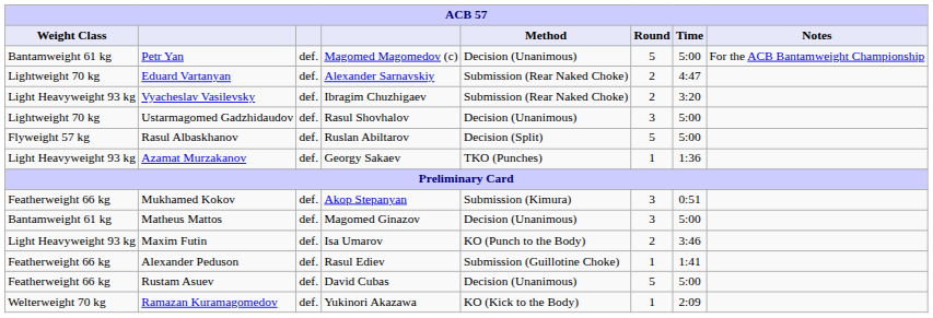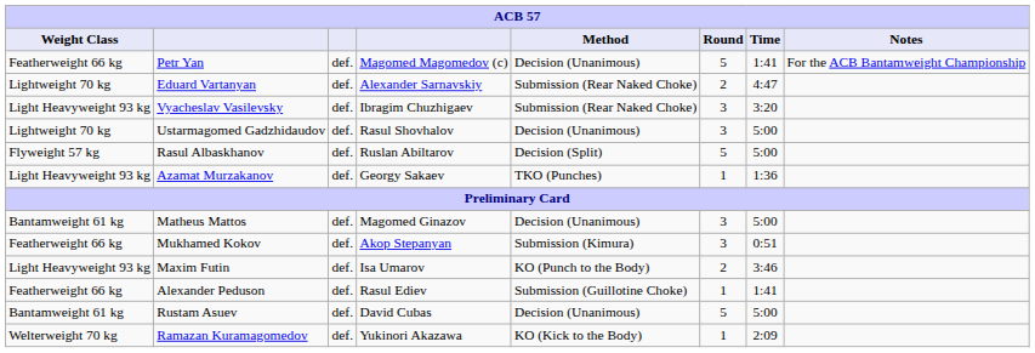 <table class="wikitable" style="font-size: 80%;">
 <tr>
 <th colspan="8" style="background-color: #ccf; color: #000080; text-align: center;"><strong>ACB 57</strong></th>
 </tr>
 <tr>
 <th colspan="1" style="background-color: #E6E8FA; color: #000000; text-align: center;">Weight Class</th>
 <th colspan="1" style="background-color: #E6E8FA; color: #000000; text-align: center;"></th>
 <th colspan="1" style="background-color: #E6E8FA; color: #000000; text-align: center;"></th>
 <th colspan="1" style="background-color: #E6E8FA; color: #000000; text-align: center;"></th>
 <th colspan="1" style="background-color: #E6E8FA; color: #000000; text-align: center;">Method</th>
 <th colspan="1" style="background-color: #E6E8FA; color: #000000; text-align: center;">Round</th>
 <th colspan="1" style="background-color: #E6E8FA; color: #000000; text-align: center;">Time</th>
 <th colspan="1" style="background-color: #E6E8FA; color: #000000; text-align: center;">Notes</th>
 </tr>
 <tr>
-<td>Bantamweight 61 kg</td>
+<td>Featherweight 66 kg</td>
 <td> <a href='#'>Petr Yan</a></td>
 <td>def.</td>
 <td> <a href='#'>Magomed Magomedov</a> (c)</td>
 <td>Decision (Unanimous)</td>
 <td align=center>5</td>
-<td align=center>5:00</td>
+<td align=center>1:41</td>
 <td>For the <a href='#'>ACB Bantamweight Championship</a></td>
 </tr>
 <tr>
 <td>Lightweight 70 kg</td>
 <td> <a href='#'>Eduard Vartanyan</a></td>
 <td>def.</td>
 <td> <a href='#'>Alexander Sarnavskiy</a></td>
 <td>Submission (Rear Naked Choke)</td>
 <td align=center>2</td>
 <td align=center>4:47</td>
 <td></td>
 </tr>
 <tr>
 <td>Light Heavyweight 93 kg</td>
 <td> <a href='#'>Vyacheslav Vasilevsky</a></td>
 <td>def.</td>
 <td>  Ibragim Chuzhigaev</td>
 <td>Submission (Rear Naked Choke)</td>
-<td align=center>2</td>
+<td align=center>3</td>
 <td align=center>3:20</td>
 <td></td>
 </tr>
 <tr>
 <td>Lightweight 70 kg</td>
 <td> Ustarmagomed Gadzhidaudov</td>
 <td>def.</td>
 <td> Rasul Shovhalov</td>
 <td>Decision (Unanimous)</td>
 <td align=center>3</td>
 <td align=center>5:00</td>
 <td></td>
 </tr>
 <tr>
 <td>Flyweight 57 kg</td>
 <td> Rasul Albaskhanov</td>
 <td>def.</td>
 <td> Ruslan Abiltarov</td>
 <td>Decision (Split)</td>
 <td align=center>5</td>
 <td align=center>5:00</td>
 <td></td>
 </tr>
 <tr>
 <td>Light Heavyweight 93 kg</td>
 <td> <a href='#'>Azamat Murzakanov</a></td>
 <td>def.</td>
 <td> Georgy Sakaev</td>
 <td>TKO (Punches)</td>
 <td align=center>1</td>
 <td align=center>1:36</td>
 <td></td>
 </tr>
 <tr>
 <th colspan="8" style="background-color: #ccf; color: #000080; text-align: center;"><strong>Preliminary Card</strong></th>
 </tr>
 <tr>
+<td>Bantamweight 61 kg</td>
+<td> Matheus Mattos</td>
+<td>def.</td>
+<td> Magomed Ginazov</td>
+<td>Decision (Unanimous)</td>
+<td align=center>3</td>
+<td align=center>5:00</td>
+<td></td>
+</tr>
+<tr>
 <td>Featherweight 66 kg</td>
 <td> Mukhamed Kokov</td>
 <td>def.</td>
 <td> <a href='#'>Akop Stepanyan</a></td>
 <td>Submission (Kimura)</td>
 <td align=center>3</td>
 <td align=center>0:51</td>
-<td></td>
-</tr>
-<tr>
-<td>Bantamweight 61 kg</td>
-<td> Matheus Mattos</td>
-<td>def.</td>
-<td> Magomed Ginazov</td>
-<td>Decision (Unanimous)</td>
-<td align=center>3</td>
-<td align=center>5:00</td>
 <td></td>
 </tr>
 <tr>
 <td>Light Heavyweight 93 kg</td>
 <td> Maxim Futin</td>
 <td>def.</td>
 <td> Isa Umarov</td>
 <td>KO (Punch to the Body)</td>
 <td align=center>2</td>
 <td align=center>3:46</td>
 <td></td>
 </tr>
 <tr>
 <td>Featherweight 66 kg</td>
 <td> Alexander Peduson</td>
 <td>def.</td>
 <td> Rasul Ediev</td>
 <td>Submission (Guillotine Choke)</td>
 <td align=center>1</td>
 <td align=center>1:41</td>
 <td></td>
 </tr>
 <tr>
-<td>Featherweight 66 kg</td>
+<td>Bantamweight 61 kg</td>
 <td> Rustam Asuev</td>
 <td>def.</td>
 <td> David Cubas</td>
 <td>Decision (Unanimous)</td>
 <td align=center>5</td>
 <td align=center>5:00</td>
 <td></td>
 </tr>
 <tr>
 <td>Welterweight 70 kg</td>
 <td> <a href='#'>Ramazan Kuramagomedov</a></td>
 <td>def.</td>
 <td> Yukinori Akazawa</td>
 <td>KO (Kick to the Body)</td>
 <td align=center>1</td>
 <td align=center>2:09</td>
 <td></td>
 </tr>
 </table>
